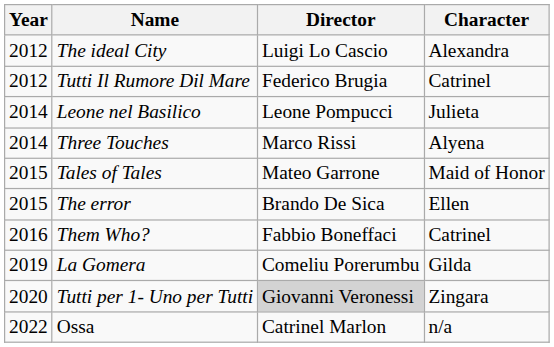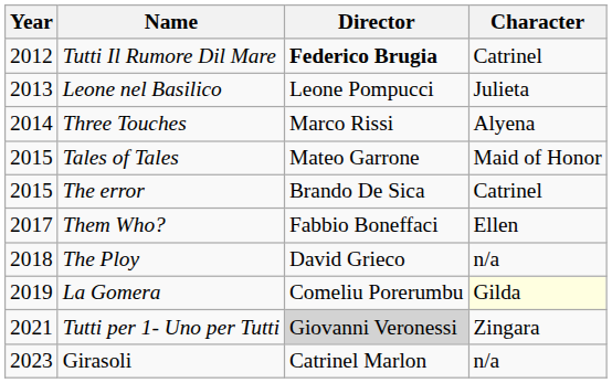 <table class="wikitable">
 <tr>
 <th>Year</th>
 <th>Name</th>
 <th>Director</th>
 <th>Character</th>
 </tr>
 <tr>
 <td>2012</td>
-<td><em>The ideal City</em></td>
-<td>Luigi Lo Cascio</td>
-<td>Alexandra</td>
-</tr>
-<tr>
-<td>2012</td>
 <td><em>Tutti Il Rumore Dil Mare</em></td>
-<td>Federico Brugia</td>
+<td><strong>Federico Brugia</strong></td>
 <td>Catrinel</td>
 </tr>
 <tr>
-<td>2014</td>
+<td>2013</td>
 <td><em>Leone nel Basilico</em></td>
 <td>Leone Pompucci</td>
 <td>Julieta</td>
 </tr>
 <tr>
 <td>2014</td>
 <td><em>Three Touches</em></td>
 <td>Marco Rissi</td>
 <td>Alyena</td>
 </tr>
 <tr>
 <td>2015</td>
 <td><em>Tales of Tales</em></td>
 <td>Mateo Garrone</td>
 <td>Maid of Honor</td>
 </tr>
 <tr>
 <td>2015</td>
 <td><em>The error</em></td>
 <td>Brando De Sica</td>
+<td>Catrinel</td>
+</tr>
+<tr>
+<td>2017</td>
+<td><em>Them Who?</em></td>
+<td>Fabbio Boneffaci</td>
 <td>Ellen</td>
 </tr>
 <tr>
-<td>2016</td>
-<td><em>Them Who?</em></td>
-<td>Fabbio Boneffaci</td>
-<td>Catrinel</td>
+<td>2018</td>
+<td><em>The Ploy</em></td>
+<td>David Grieco</td>
+<td>n/a</td>
 </tr>
 <tr>
 <td>2019</td>
 <td><em>La Gomera</em></td>
 <td>Comeliu Porerumbu</td>
-<td>Gilda</td>
+<td style="background: lightyellow;">Gilda</td>
 </tr>
 <tr>
-<td>2020</td>
+<td>2021</td>
 <td><em>Tutti per 1- Uno per Tutti</em></td>
 <td style="background: lightgrey;">Giovanni Veronessi</td>
 <td>Zingara</td>
 </tr>
 <tr>
-<td>2022</td>
-<td>Ossa</td>
+<td>2023</td>
+<td>Girasoli</td>
 <td>Catrinel Marlon</td>
 <td>n/a</td>
 </tr>
 </table>
